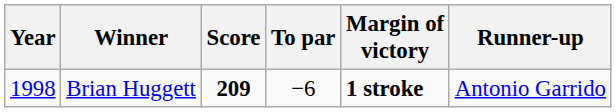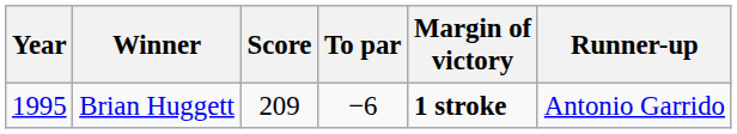 <table class="wikitable" style="font-size:95%">
 <tr>
 <th>Year</th>
 <th>Winner</th>
 <th>Score</th>
 <th>To par</th>
 <th>Margin of<br>victory</th>
 <th>Runner-up</th>
 </tr>
 <tr>
-<td><a href='#'>1998</a></td>
+<td><a href='#'>1995</a></td>
 <td> <a href='#'>Brian Huggett</a></td>
-<td align=center><strong>209</strong></td>
+<td align=center>209</td>
 <td align=center>−6</td>
 <td><strong>1 stroke</strong></td>
 <td> <a href='#'>Antonio Garrido</a></td>
 </tr>
 </table>
